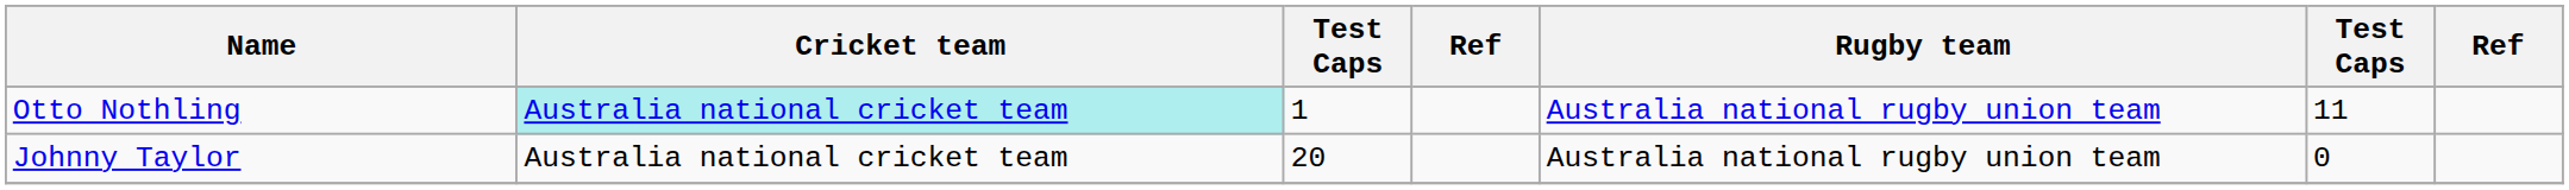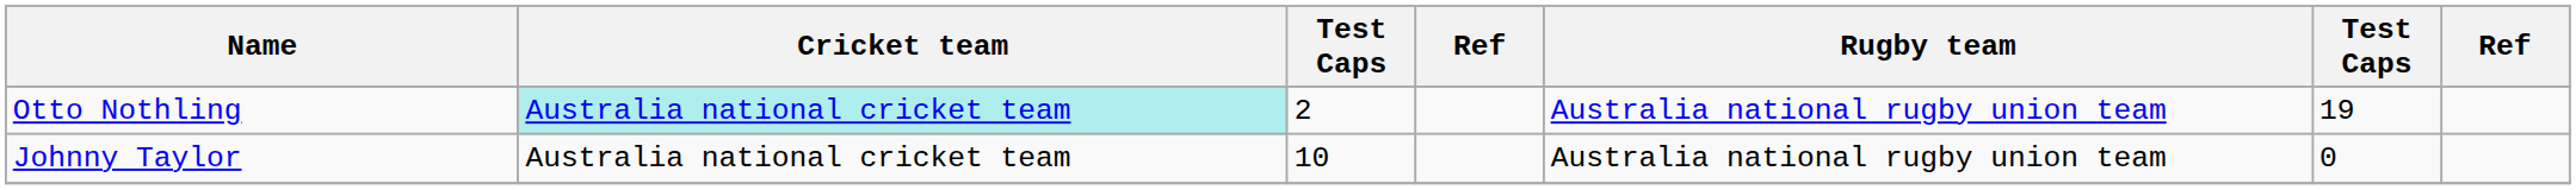 <table class=wikitable width=90%>
 <tr>
 <th width=20%>Name</th>
 <th width=30%>Cricket team</th>
 <th width=5%>Test Caps</th>
 <th width=5%>Ref</th>
 <th width=30%>Rugby team</th>
 <th width=5%>Test Caps</th>
 <th width=5%>Ref</th>
 </tr>
 <tr>
 <td><a href='#'>Otto Nothling</a></td>
 <td style="background: paleturquoise;"><a href='#'>Australia national cricket team</a></td>
-<td>1</td>
+<td>2</td>
 <td></td>
 <td><a href='#'>Australia national rugby union team</a></td>
-<td>11</td>
+<td>19</td>
 <td></td>
 </tr>
 <tr>
 <td><a href='#'>Johnny Taylor</a></td>
 <td>Australia national cricket team</td>
-<td>20</td>
+<td>10</td>
 <td></td>
 <td>Australia national rugby union team</td>
 <td>0</td>
 <td></td>
 </tr>
 <tr>
 </tr>
 </table>
